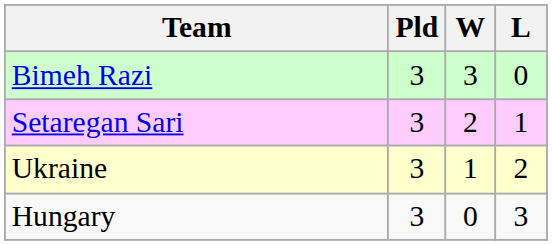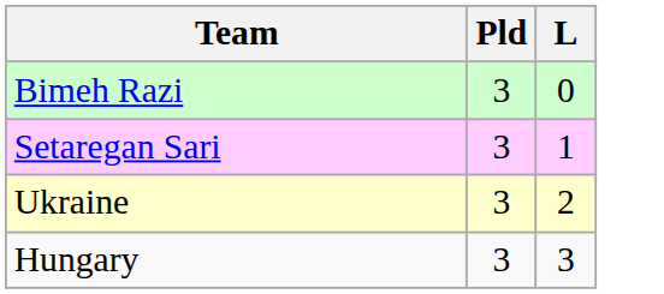 <table class="wikitable" style="text-align:center">
 <tr>
 <th style="width:200px;">Team</th>
 <th style="width:20px;">Pld</th>
-<th style="width:20px;">W</th>
 <th style="width:20px;">L</th>
 </tr>
 <tr style="background:#cfc">
 <td style="text-align:left;"> <a href='#'>Bimeh Razi</a></td>
-<td>3</td>
 <td>3</td>
 <td>0</td>
 </tr>
 <tr style="background:#fcf;">
 <td style="text-align:left;"> <a href='#'>Setaregan Sari</a></td>
 <td>3</td>
-<td>2</td>
 <td>1</td>
 </tr>
 <tr style="background:#ffc">
 <td style="text-align:left;"> Ukraine</td>
 <td>3</td>
-<td>1</td>
 <td>2</td>
 </tr>
 <tr>
 <td style="text-align:left;"> Hungary</td>
 <td>3</td>
-<td>0</td>
 <td>3</td>
 </tr>
 </table>
